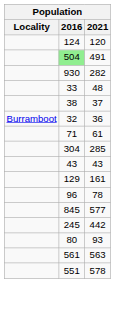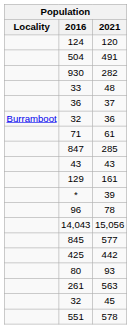 <table class="wikitable" style="text-align:center;">
 <tr>
 <th colspan="3" style="text-align:center;  font-weight:bold">Population</th>
 </tr>
 <tr>
 <th style="text-align:center; background:  font-weight:bold">Locality</th>
 <th style="text-align:center; background:  font-weight:bold"><strong>2016</strong></th>
 <th style="text-align:center; background:  font-weight:bold"><strong>2021</strong></th>
 </tr>
 <tr>
 <td></td>
 <td>124</td>
 <td>120</td>
 </tr>
 <tr>
 <td></td>
-<td style="background: lightgreen;">504</td>
+<td>504</td>
 <td>491</td>
 </tr>
 <tr>
 <td></td>
 <td>930</td>
 <td>282</td>
 </tr>
 <tr>
 <td></td>
 <td>33</td>
 <td>48</td>
 </tr>
 <tr>
 <td></td>
-<td>38</td>
+<td>36</td>
 <td>37</td>
 </tr>
 <tr>
 <td><a href='#'>Burramboot</a></td>
 <td>32</td>
 <td>36</td>
 </tr>
 <tr>
 <td></td>
 <td>71</td>
 <td>61</td>
 </tr>
 <tr>
 <td></td>
-<td>304</td>
+<td>847</td>
 <td>285</td>
 </tr>
 <tr>
 <td></td>
 <td>43</td>
 <td>43</td>
 </tr>
 <tr>
 <td></td>
 <td>129</td>
 <td>161</td>
 </tr>
 <tr>
 <td></td>
+<td>*</td>
+<td>39</td>
+</tr>
+<tr>
+<td></td>
 <td>96</td>
 <td>78</td>
+</tr>
+<tr>
+<td></td>
+<td>14,043</td>
+<td>15,056</td>
 </tr>
 <tr>
 <td></td>
 <td>845</td>
 <td>577</td>
 </tr>
 <tr>
 <td></td>
-<td>245</td>
+<td>425</td>
 <td>442</td>
 </tr>
 <tr>
 <td></td>
 <td>80</td>
 <td>93</td>
 </tr>
 <tr>
 <td></td>
-<td>561</td>
+<td>261</td>
 <td>563</td>
+</tr>
+<tr>
+<td></td>
+<td>32</td>
+<td>45</td>
 </tr>
 <tr>
 <td></td>
 <td>551</td>
 <td>578</td>
 </tr>
 </table>
